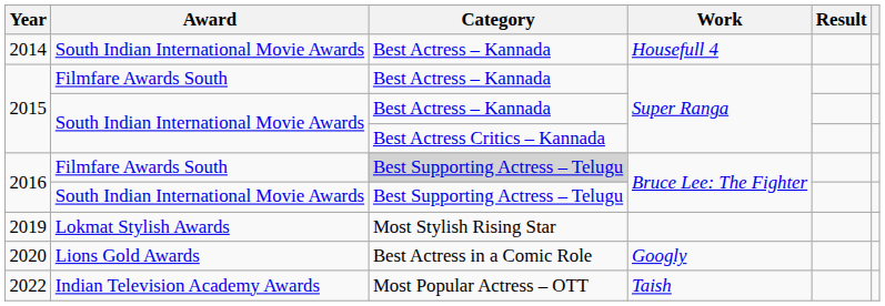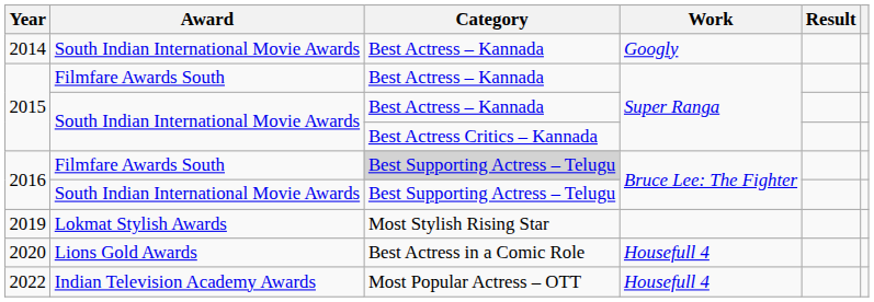 <table class="wikitable plainrowheaders sortable">
 <tr>
 <th scope="col">Year</th>
 <th scope="col">Award</th>
 <th scope="col">Category</th>
 <th scope="col">Work</th>
 <th scope="col">Result</th>
 <th class="unsortable" scope="col"></th>
 </tr>
 <tr>
 <td>2014</td>
 <td><a href='#'>South Indian International Movie Awards</a></td>
 <td><a href='#'>Best Actress – Kannada</a></td>
-<td><em><a href='#'>Housefull 4</a></em></td>
+<td><em><a href='#'>Googly</a></em></td>
 <td></td>
 <td></td>
 </tr>
 <tr>
 <td rowspan="3">2015</td>
 <td><a href='#'>Filmfare Awards South</a></td>
 <td><a href='#'>Best Actress – Kannada</a></td>
 <td rowspan="3"><em><a href='#'>Super Ranga</a></em></td>
 <td></td>
 <td></td>
 </tr>
 <tr>
 <td rowspan="2"><a href='#'>South Indian International Movie Awards</a></td>
 <td><a href='#'>Best Actress – Kannada</a></td>
 <td></td>
 <td></td>
 </tr>
 <tr>
 <td><a href='#'>Best Actress Critics – Kannada</a></td>
 <td></td>
 <td></td>
 </tr>
 <tr>
 <td rowspan="2">2016</td>
 <td><a href='#'>Filmfare Awards South</a></td>
 <td style="background: lightgrey;"><a href='#'>Best Supporting Actress – Telugu</a></td>
 <td rowspan="2"><em><a href='#'>Bruce Lee: The Fighter</a></em></td>
 <td></td>
 <td></td>
 </tr>
 <tr>
 <td><a href='#'>South Indian International Movie Awards</a></td>
 <td><a href='#'>Best Supporting Actress – Telugu</a></td>
 <td></td>
 <td></td>
 </tr>
 <tr>
 <td>2019</td>
 <td><a href='#'>Lokmat Stylish Awards</a></td>
 <td>Most Stylish Rising Star</td>
 <td></td>
 <td></td>
 <td></td>
 </tr>
 <tr>
 <td>2020</td>
 <td><a href='#'>Lions Gold Awards</a></td>
 <td>Best Actress in a Comic Role</td>
-<td><em><a href='#'>Googly</a></em></td>
+<td><em><a href='#'>Housefull 4</a></em></td>
 <td></td>
 <td></td>
 </tr>
 <tr>
 <td>2022</td>
 <td><a href='#'>Indian Television Academy Awards</a></td>
 <td>Most Popular Actress – OTT</td>
-<td><em><a href='#'>Taish</a></em></td>
+<td><em><a href='#'>Housefull 4</a></em></td>
 <td></td>
 <td></td>
 </tr>
 </table>
